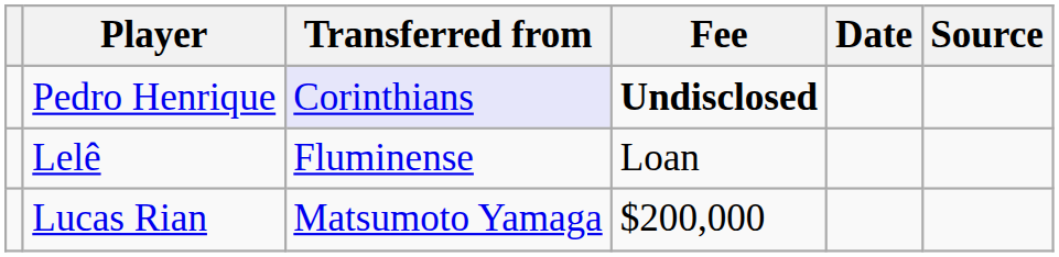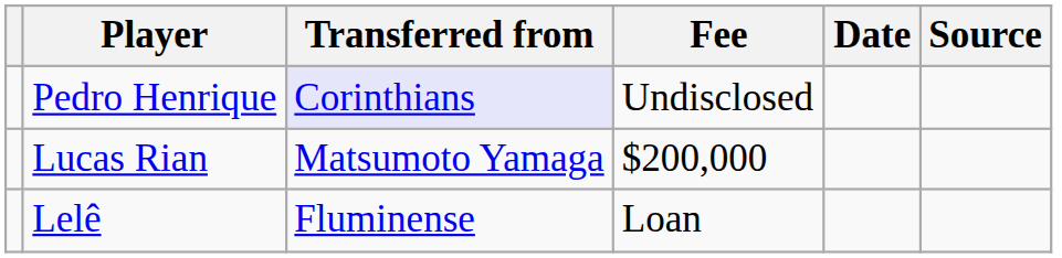 <table class="wikitable plainrowheaders sortable">
 <tr>
 <th></th>
 <th scope="col">Player</th>
 <th>Transferred from</th>
 <th style="width: 80px;">Fee</th>
 <th scope="col">Date</th>
 <th scope="col">Source</th>
 </tr>
 <tr>
 <td align="center"></td>
 <td> <a href='#'>Pedro Henrique</a></td>
 <td style="background: lavender;"> <a href='#'>Corinthians</a></td>
-<td><strong>Undisclosed</strong></td>
+<td>Undisclosed</td>
+<td></td>
+<td></td>
+</tr>
+<tr>
+<td align="center"></td>
+<td> <a href='#'>Lucas Rian</a></td>
+<td> <a href='#'>Matsumoto Yamaga</a></td>
+<td>$200,000</td>
 <td></td>
 <td></td>
 </tr>
 <tr>
 <td align="center"></td>
 <td> <a href='#'>Lelê</a></td>
 <td> <a href='#'>Fluminense</a></td>
 <td>Loan</td>
 <td></td>
 <td></td>
 </tr>
-<tr>
-<td align="center"></td>
-<td> <a href='#'>Lucas Rian</a></td>
-<td> <a href='#'>Matsumoto Yamaga</a></td>
-<td>$200,000</td>
-<td></td>
-<td></td>
-</tr>
 </table>
